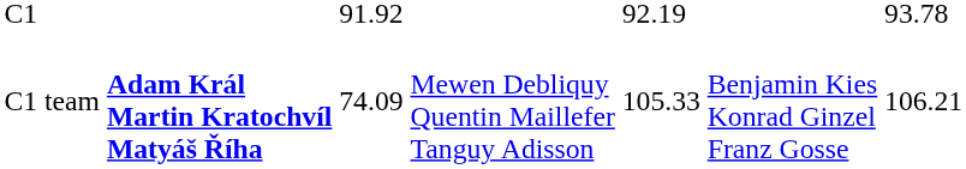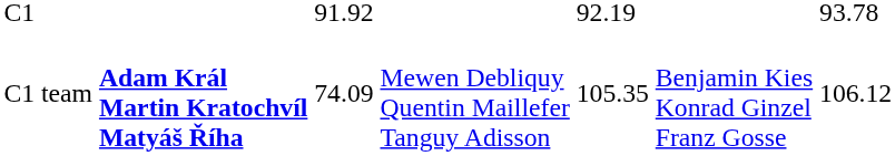 <table>
 <tr>
 <td>C1</td>
 <td></td>
 <td>91.92</td>
 <td></td>
 <td>92.19</td>
 <td></td>
 <td>93.78</td>
 </tr>
 <tr>
 <td>C1 team</td>
 <td><strong><br><a href='#'>Adam Král</a><br><a href='#'>Martin Kratochvíl</a><br><a href='#'>Matyáš Říha</a></strong></td>
 <td>74.09</td>
 <td><br><a href='#'>Mewen Debliquy</a><br><a href='#'>Quentin Maillefer</a><br><a href='#'>Tanguy Adisson</a></td>
-<td>105.33</td>
+<td>105.35</td>
 <td><br><a href='#'>Benjamin Kies</a><br><a href='#'>Konrad Ginzel</a><br><a href='#'>Franz Gosse</a></td>
-<td>106.21</td>
+<td>106.12</td>
 </tr>
 </table>
